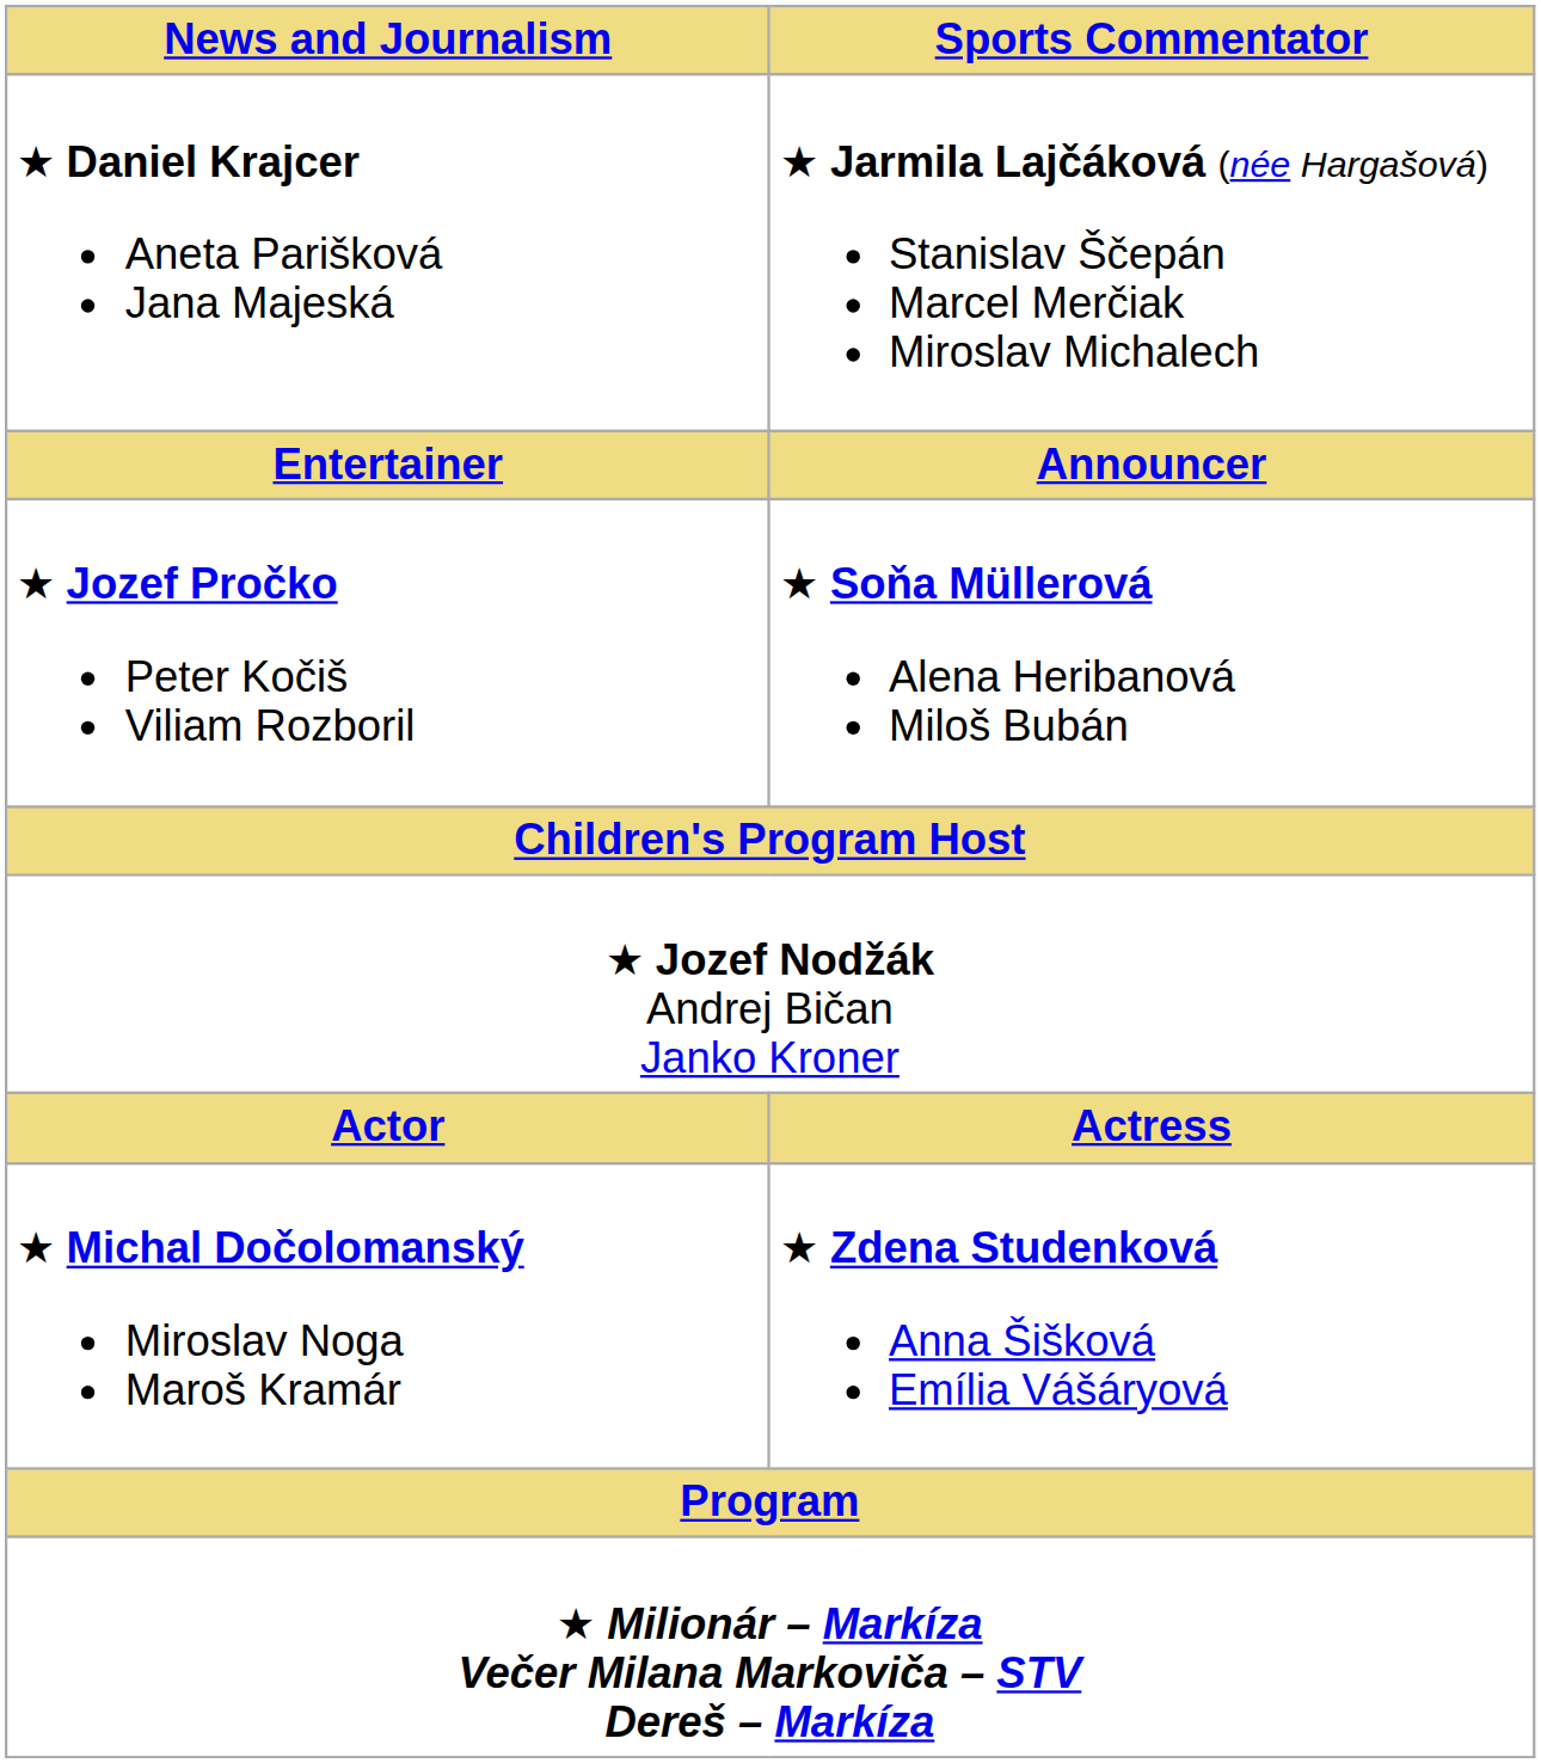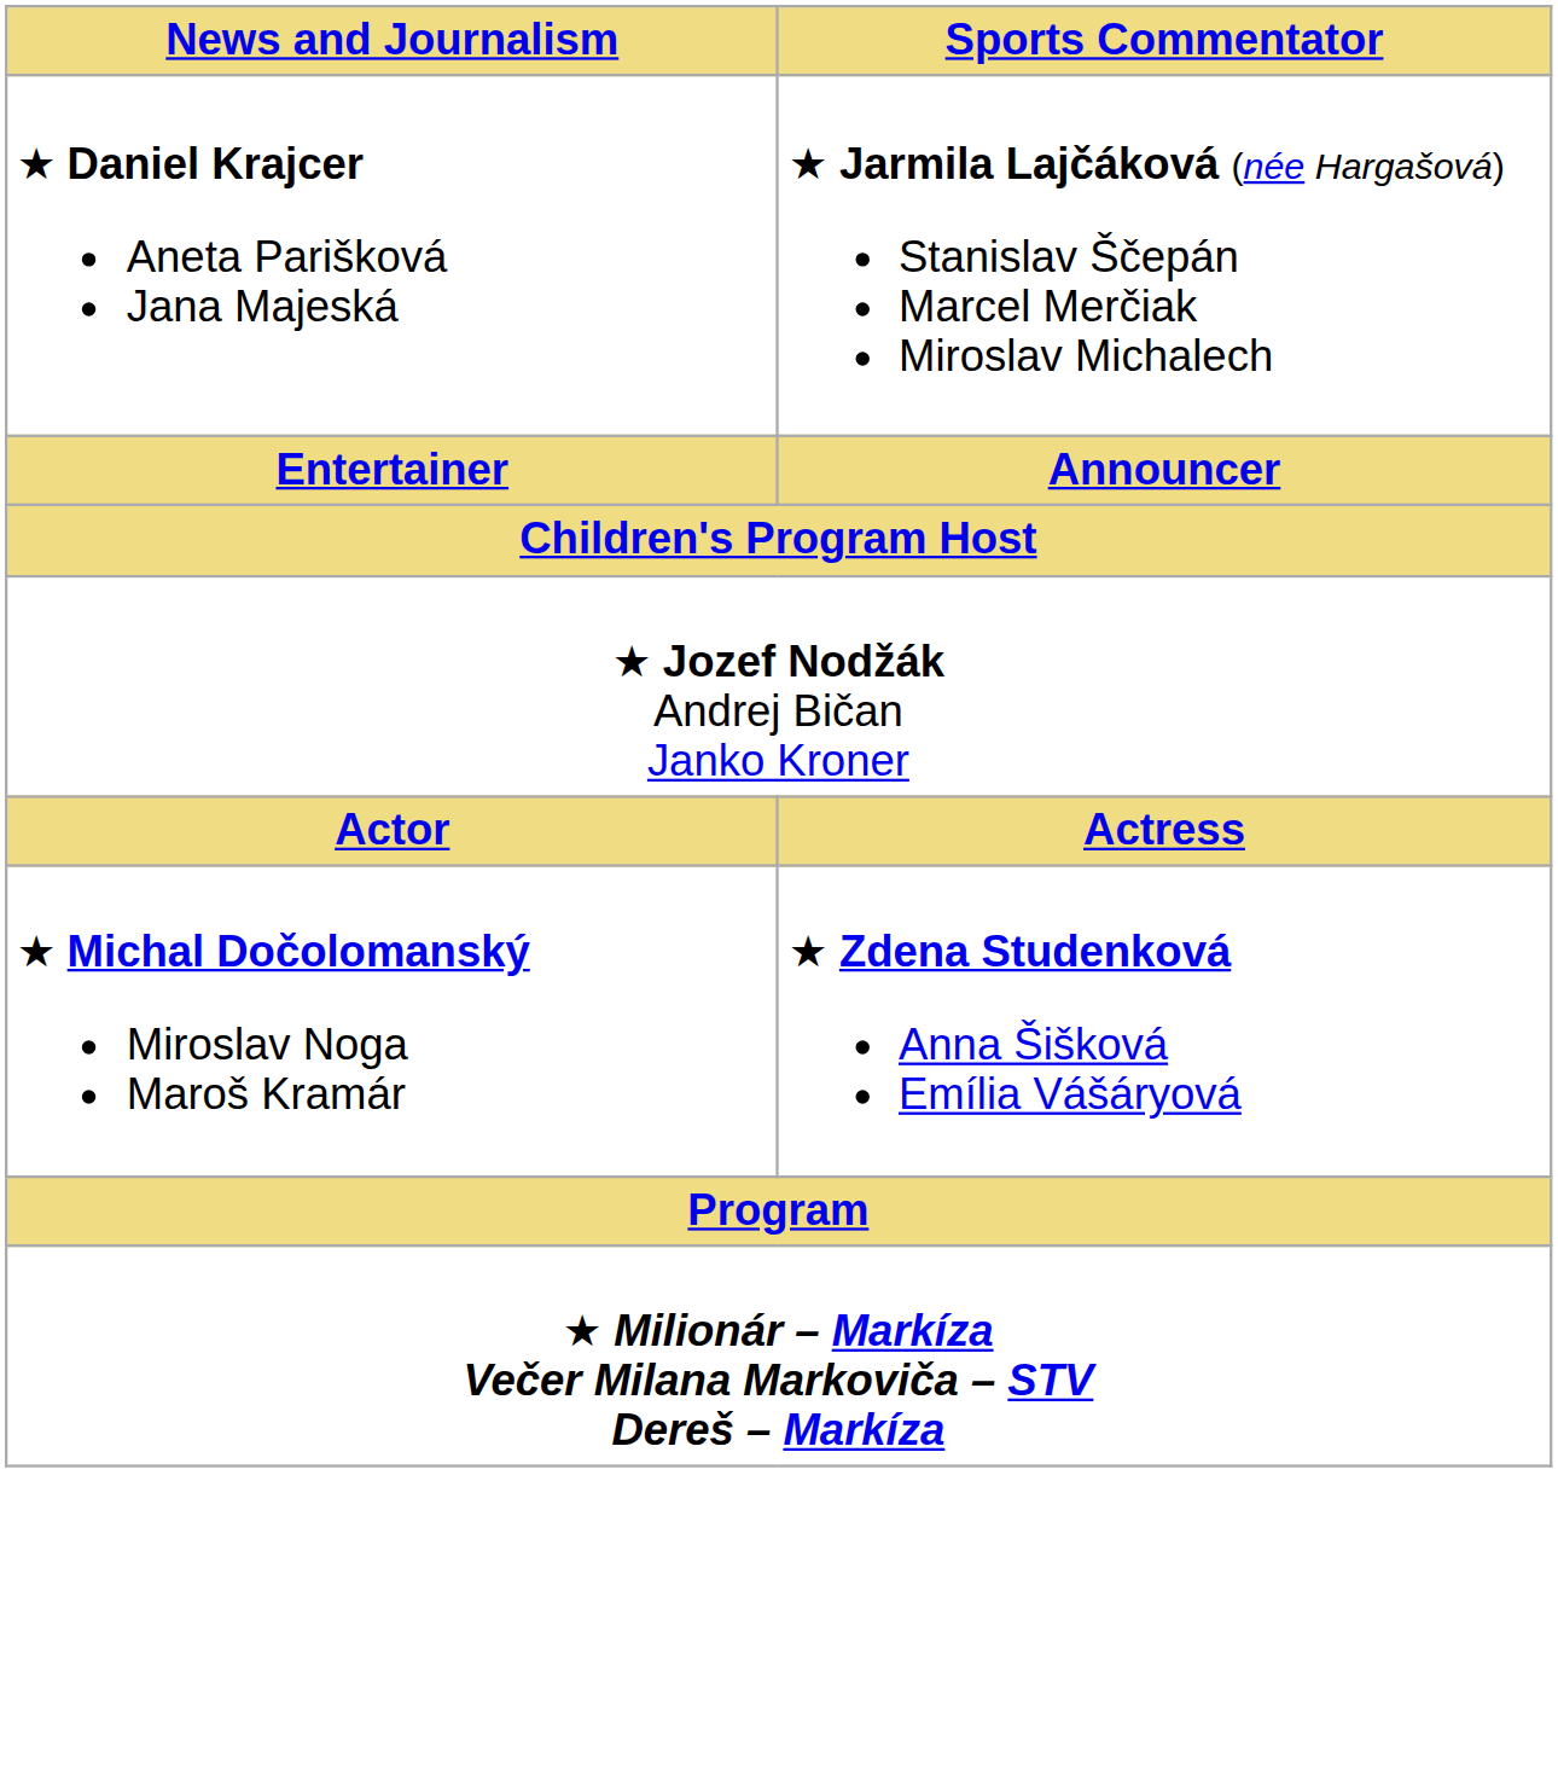 <table class=wikitable style="background:white">
 <tr>
 <th style=background:#F0DC82 width=273><a href='#'>News and Journalism</a></th>
 <th style=background:#F0DC82 width=273><a href='#'>Sports Commentator</a></th>
 </tr>
 <tr>
 <td scope=row valign=top><br>★ <strong>Daniel Krajcer</strong><ul><li>Aneta Parišková</li><li>Jana Majeská</li></ul></td>
 <td scope=row valign=top><br>★ <strong>Jarmila Lajčáková</strong>  <small>(<em><a href='#'>née</a> Hargašová</em>)</small><ul><li>Stanislav Ščepán</li><li>Marcel Merčiak</li><li>Miroslav Michalech</li></ul></td>
 </tr>
 <tr>
 <th style=background:#F0DC82 width=273><a href='#'>Entertainer</a></th>
 <th style=background:#F0DC82 width=273><a href='#'>Announcer</a></th>
-</tr>
-<tr>
-<td scope=row valign=top><br>★ <strong><a href='#'>Jozef Pročko</a></strong><ul><li>Peter Kočiš</li><li>Viliam Rozboril</li></ul></td>
-<td scope=row valign=top><br>★ <strong><a href='#'>Soňa Müllerová</a></strong><ul><li>Alena Heribanová</li><li>Miloš Bubán</li></ul></td>
 </tr>
 <tr>
 <th colspan=2 style=background:#F0DC82 width=546><a href='#'>Children's Program Host</a></th>
 </tr>
 <tr>
 <td colspan=2 align=center scope=row valign=top><br>★ <strong>Jozef Nodžák</strong> <br>Andrej Bičan <br><a href='#'>Janko Kroner</a></td>
 </tr>
 <tr>
 <th style=background:#F0DC82 width=273><a href='#'>Actor</a></th>
 <th style=background:#F0DC82 width=273><a href='#'>Actress</a></th>
 </tr>
 <tr>
 <td scope=row valign=top><br>★ <strong><a href='#'>Michal Dočolomanský</a></strong><ul><li>Miroslav Noga</li><li>Maroš Kramár</li></ul></td>
 <td scope=row valign=top><br>★ <strong><a href='#'>Zdena Studenková</a></strong><ul><li><a href='#'>Anna Šišková</a></li><li><a href='#'>Emília Vášáryová</a></li></ul></td>
 </tr>
 <tr>
 <th colspan=2 style=background:#F0DC82 width=546><a href='#'>Program</a></th>
 </tr>
 <tr>
 <td colspan=2 align=center scope=row valign=top><br>★ <strong><em>Milionár<em> – <a href='#'>Markíza</a><strong> <br></em>Večer Milana Markoviča<em> – <a href='#'>STV</a> <br></em>Dereš<em> – <a href='#'>Markíza</a></td>
 </tr>
 </table>
